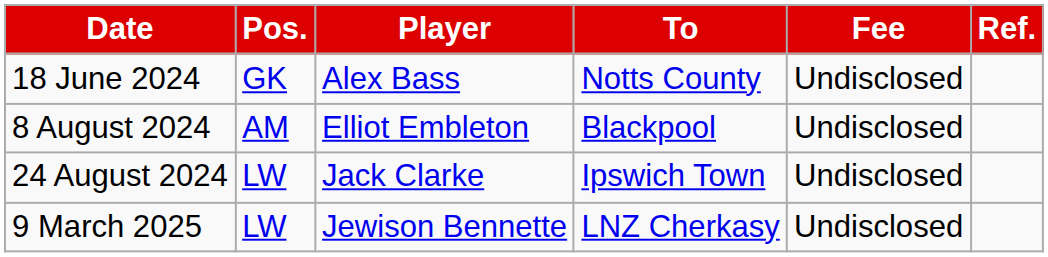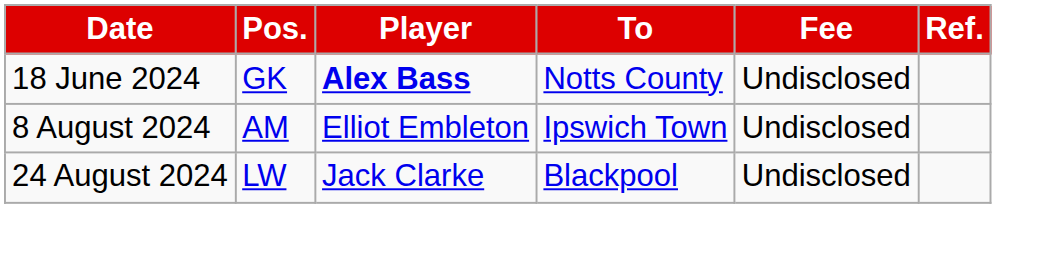 <table class="wikitable plainrowheaders sortable">
 <tr>
 <th style="background:#DD0000;color:#FFFFFF;">Date</th>
 <th style="background:#DD0000;color:#FFFFFF;">Pos.</th>
 <th style="background:#DD0000;color:#FFFFFF;">Player</th>
 <th style="background:#DD0000;color:#FFFFFF;">To</th>
 <th style="background:#DD0000;color:#FFFFFF;">Fee</th>
 <th style="background:#DD0000;color:#FFFFFF;">Ref.</th>
 </tr>
 <tr>
 <td>18 June 2024</td>
 <td><a href='#'>GK</a></td>
-<td> <a href='#'>Alex Bass</a></td>
+<td><strong> <a href='#'>Alex Bass</a></strong></td>
 <td> <a href='#'>Notts County</a></td>
 <td>Undisclosed</td>
 <td></td>
 </tr>
 <tr>
 <td>8 August 2024</td>
 <td><a href='#'>AM</a></td>
 <td> <a href='#'>Elliot Embleton</a></td>
-<td> <a href='#'>Blackpool</a></td>
+<td> <a href='#'>Ipswich Town</a></td>
 <td>Undisclosed</td>
 <td></td>
 </tr>
 <tr>
 <td>24 August 2024</td>
 <td><a href='#'>LW</a></td>
 <td> <a href='#'>Jack Clarke</a></td>
-<td> <a href='#'>Ipswich Town</a></td>
-<td>Undisclosed</td>
-<td></td>
-</tr>
-<tr>
-<td>9 March 2025</td>
-<td><a href='#'>LW</a></td>
-<td> <a href='#'>Jewison Bennette</a></td>
-<td> <a href='#'>LNZ Cherkasy</a></td>
+<td> <a href='#'>Blackpool</a></td>
 <td>Undisclosed</td>
 <td></td>
 </tr>
 </table>
